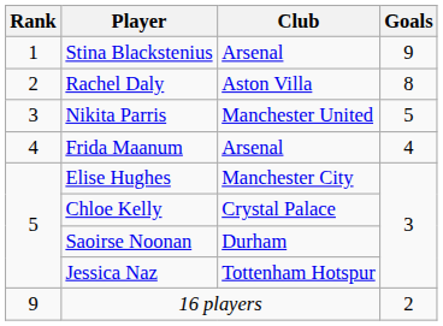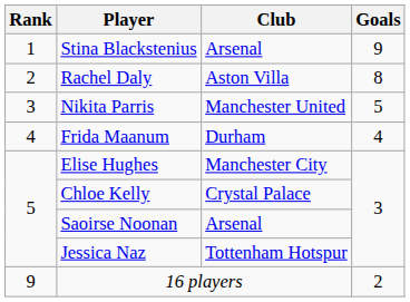 <table class="wikitable">
 <tr>
 <th>Rank</th>
 <th>Player</th>
 <th>Club</th>
 <th>Goals</th>
 </tr>
 <tr>
 <td align="center">1</td>
 <td align="left"> <a href='#'>Stina Blackstenius</a></td>
 <td align="left"><a href='#'>Arsenal</a></td>
 <td align="center">9</td>
 </tr>
 <tr>
 <td align="center">2</td>
 <td align="left"> <a href='#'>Rachel Daly</a></td>
 <td align="left"><a href='#'>Aston Villa</a></td>
 <td align="center">8</td>
 </tr>
 <tr>
 <td align="center">3</td>
 <td align="left"> <a href='#'>Nikita Parris</a></td>
 <td align="left"><a href='#'>Manchester United</a></td>
 <td align="center">5</td>
 </tr>
 <tr>
 <td align="center">4</td>
 <td align="left"> <a href='#'>Frida Maanum</a></td>
-<td align="left"><a href='#'>Arsenal</a></td>
+<td align="left"><a href='#'>Durham</a></td>
 <td align="center">4</td>
 </tr>
 <tr>
 <td align="center" rowspan="4">5</td>
 <td align="left"> <a href='#'>Elise Hughes</a></td>
 <td align="left"><a href='#'>Manchester City</a></td>
 <td align="center" rowspan="4">3</td>
 </tr>
 <tr>
 <td align="left"> <a href='#'>Chloe Kelly</a></td>
 <td align="left"><a href='#'>Crystal Palace</a></td>
 </tr>
 <tr>
 <td align="left"> <a href='#'>Saoirse Noonan</a></td>
-<td align="left"><a href='#'>Durham</a></td>
+<td align="left"><a href='#'>Arsenal</a></td>
 </tr>
 <tr>
 <td align="left"> <a href='#'>Jessica Naz</a></td>
 <td align="left"><a href='#'>Tottenham Hotspur</a></td>
 </tr>
 <tr>
 <td align="center">9</td>
 <td align="center" colspan="2"><em>16 players</em></td>
 <td align="center">2</td>
 </tr>
 </table>
